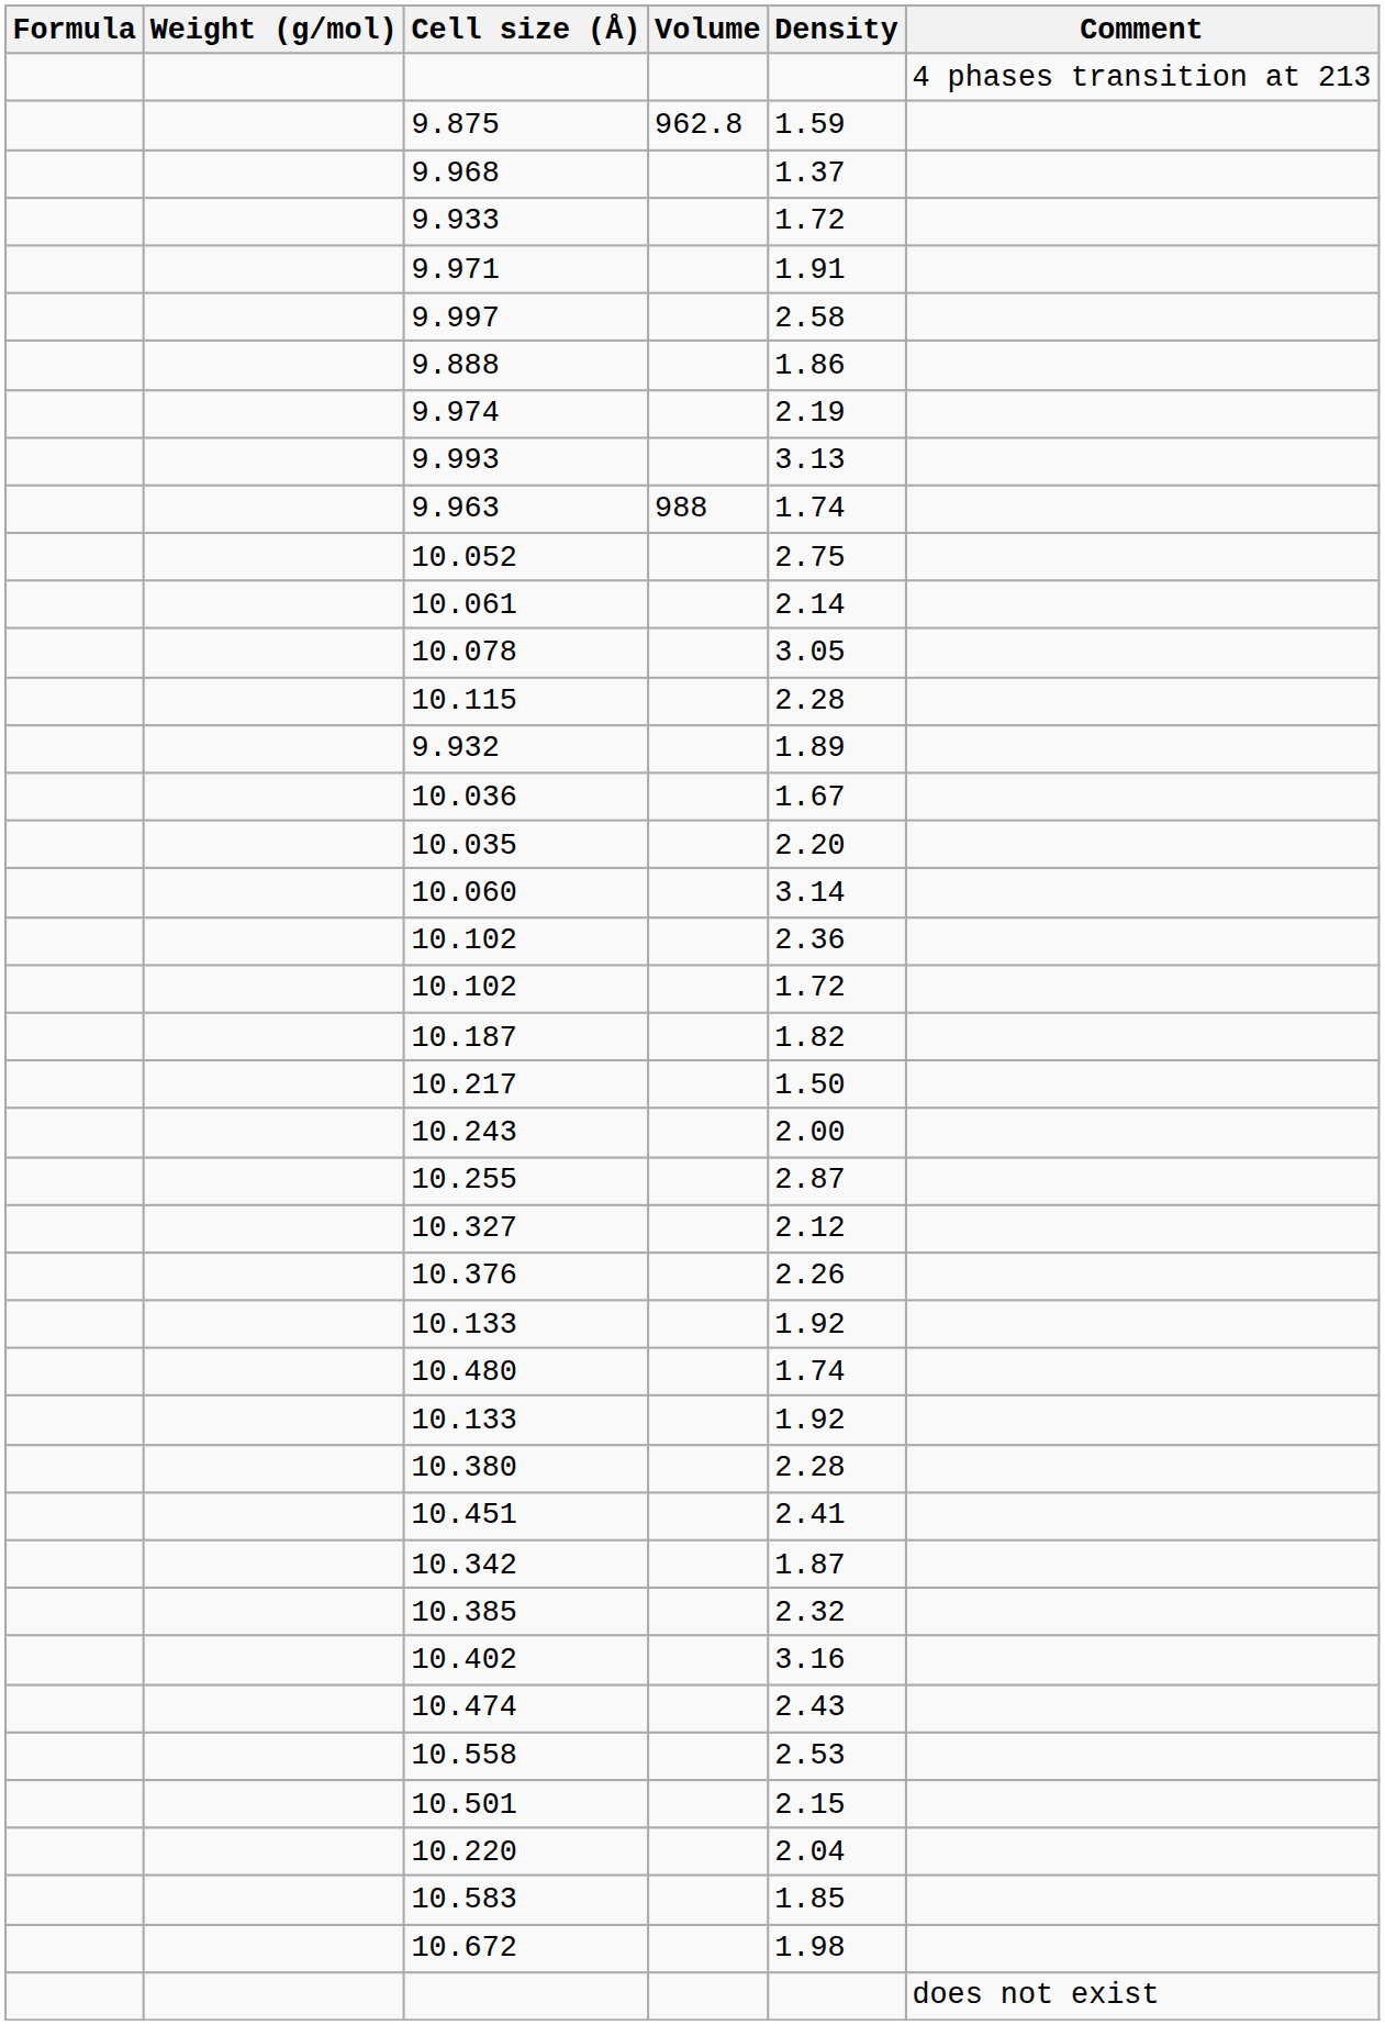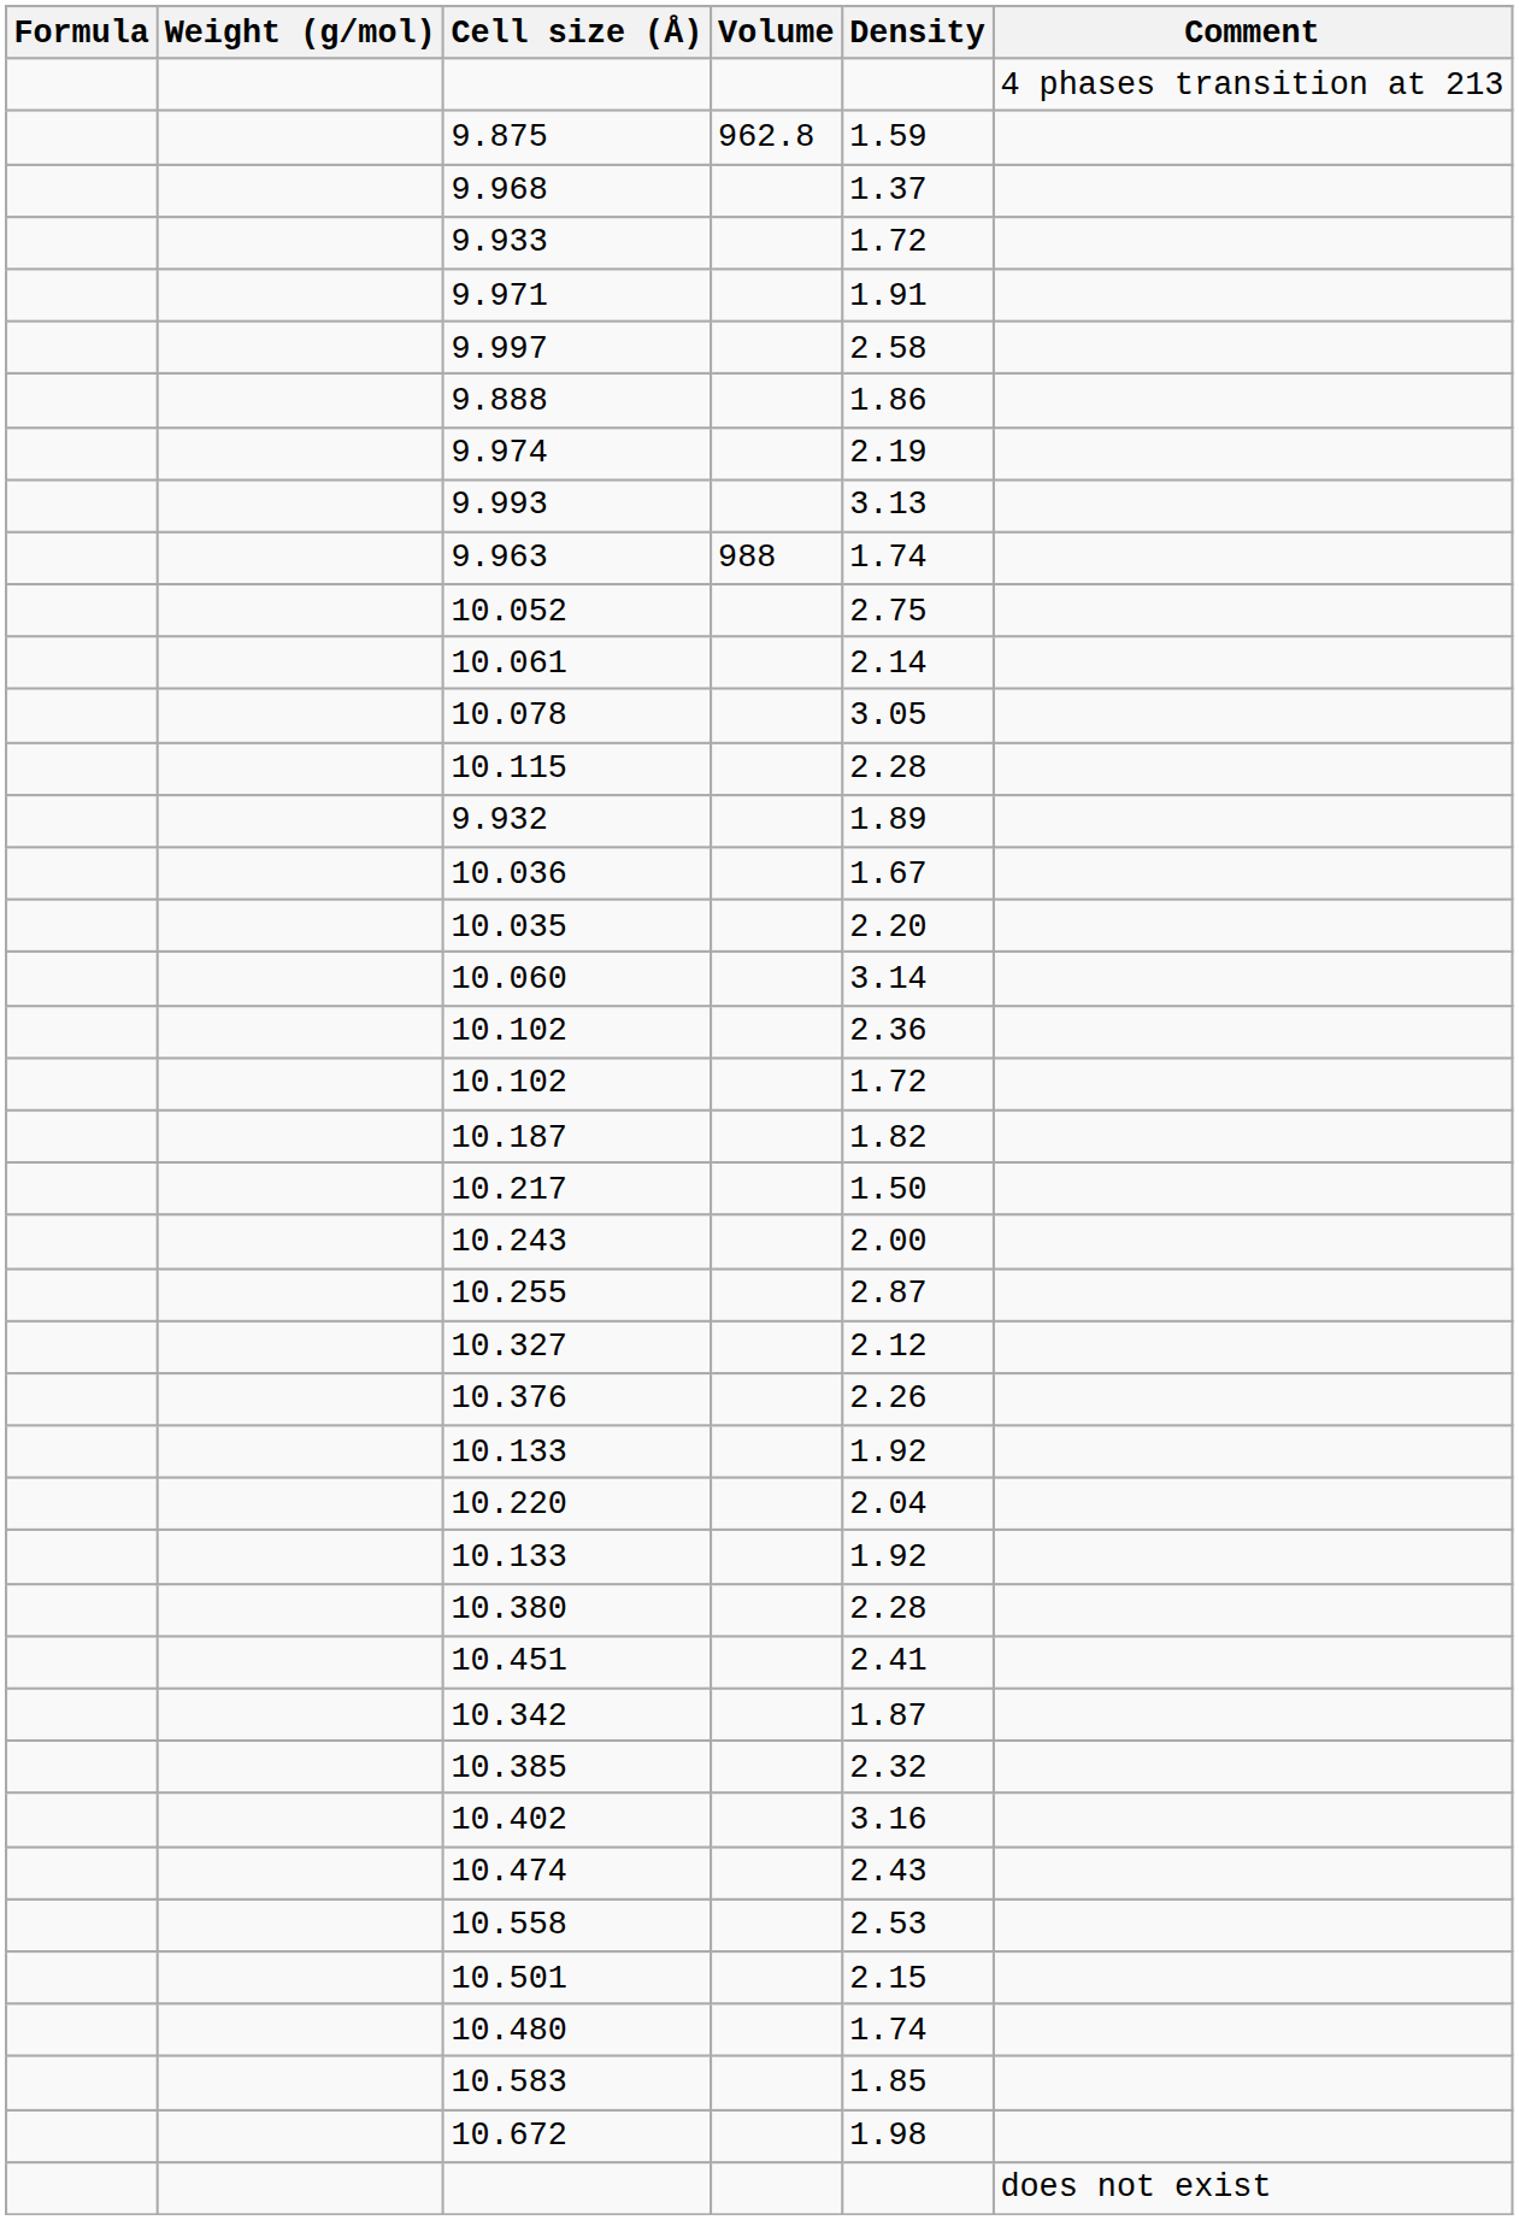 <table class="wikitable">
 <tr>
 <th scope=col>Formula</th>
 <th scope=col>Weight (g/mol)</th>
 <th scope=col>Cell size (Å)</th>
 <th scope=col>Volume</th>
 <th scope=col>Density</th>
 <th scope=col>Comment</th>
 </tr>
 <tr>
 <td></td>
 <td></td>
 <td></td>
 <td></td>
 <td></td>
 <td>4 phases transition at 213</td>
 </tr>
 <tr>
 <td></td>
 <td></td>
 <td>9.875</td>
 <td>962.8</td>
 <td>1.59</td>
 <td></td>
 </tr>
 <tr>
 <td></td>
 <td></td>
 <td>9.968</td>
 <td></td>
 <td>1.37</td>
 <td></td>
 </tr>
 <tr>
 <td></td>
 <td></td>
 <td>9.933</td>
 <td></td>
 <td>1.72</td>
 <td></td>
 </tr>
 <tr>
 <td></td>
 <td></td>
 <td>9.971</td>
 <td></td>
 <td>1.91</td>
 <td></td>
 </tr>
 <tr>
 <td></td>
 <td></td>
 <td>9.997</td>
 <td></td>
 <td>2.58</td>
 <td></td>
 </tr>
 <tr>
 <td></td>
 <td></td>
 <td>9.888</td>
 <td></td>
 <td>1.86</td>
 <td></td>
 </tr>
 <tr>
 <td></td>
 <td></td>
 <td>9.974</td>
 <td></td>
 <td>2.19</td>
 <td></td>
 </tr>
 <tr>
 <td></td>
 <td></td>
 <td>9.993</td>
 <td></td>
 <td>3.13</td>
 <td></td>
 </tr>
 <tr>
 <td></td>
 <td></td>
 <td>9.963</td>
 <td>988</td>
 <td>1.74</td>
 <td></td>
 </tr>
 <tr>
 <td></td>
 <td></td>
 <td>10.052</td>
 <td></td>
 <td>2.75</td>
 <td></td>
 </tr>
 <tr>
 <td></td>
 <td></td>
 <td>10.061</td>
 <td></td>
 <td>2.14</td>
 <td></td>
 </tr>
 <tr>
 <td></td>
 <td></td>
 <td>10.078</td>
 <td></td>
 <td>3.05</td>
 <td></td>
 </tr>
 <tr>
 <td></td>
 <td></td>
 <td>10.115</td>
 <td></td>
 <td>2.28</td>
 <td></td>
 </tr>
 <tr>
 <td></td>
 <td></td>
 <td>9.932</td>
 <td></td>
 <td>1.89</td>
 <td></td>
 </tr>
 <tr>
 <td></td>
 <td></td>
 <td>10.036</td>
 <td></td>
 <td>1.67</td>
 <td></td>
 </tr>
 <tr>
 <td></td>
 <td></td>
 <td>10.035</td>
 <td></td>
 <td>2.20</td>
 <td></td>
 </tr>
 <tr>
 <td></td>
 <td></td>
 <td>10.060</td>
 <td></td>
 <td>3.14</td>
 <td></td>
 </tr>
 <tr>
 <td></td>
 <td></td>
 <td>10.102</td>
 <td></td>
 <td>2.36</td>
 <td></td>
 </tr>
 <tr>
 <td></td>
 <td></td>
 <td>10.102</td>
 <td></td>
 <td>1.72</td>
 <td></td>
 </tr>
 <tr>
 <td></td>
 <td></td>
 <td>10.187</td>
 <td></td>
 <td>1.82</td>
 <td></td>
 </tr>
 <tr>
 <td></td>
 <td></td>
 <td>10.217</td>
 <td></td>
 <td>1.50</td>
 <td></td>
 </tr>
 <tr>
 <td></td>
 <td></td>
 <td>10.243</td>
 <td></td>
 <td>2.00</td>
 <td></td>
 </tr>
 <tr>
 <td></td>
 <td></td>
 <td>10.255</td>
 <td></td>
 <td>2.87</td>
 <td></td>
 </tr>
 <tr>
 <td></td>
 <td></td>
 <td>10.327</td>
 <td></td>
 <td>2.12</td>
 <td></td>
 </tr>
 <tr>
 <td></td>
 <td></td>
 <td>10.376</td>
 <td></td>
 <td>2.26</td>
 <td></td>
 </tr>
 <tr>
 <td></td>
 <td></td>
 <td>10.133</td>
 <td></td>
 <td>1.92</td>
 <td></td>
 </tr>
 <tr>
 <td></td>
 <td></td>
-<td>10.480</td>
+<td>10.220</td>
 <td></td>
-<td>1.74</td>
+<td>2.04</td>
 <td></td>
 </tr>
 <tr>
 <td></td>
 <td></td>
 <td>10.133</td>
 <td></td>
 <td>1.92</td>
 <td></td>
 </tr>
 <tr>
 <td></td>
 <td></td>
 <td>10.380</td>
 <td></td>
 <td>2.28</td>
 <td></td>
 </tr>
 <tr>
 <td></td>
 <td></td>
 <td>10.451</td>
 <td></td>
 <td>2.41</td>
 <td></td>
 </tr>
 <tr>
 <td></td>
 <td></td>
 <td>10.342</td>
 <td></td>
 <td>1.87</td>
 <td></td>
 </tr>
 <tr>
 <td></td>
 <td></td>
 <td>10.385</td>
 <td></td>
 <td>2.32</td>
 <td></td>
 </tr>
 <tr>
 <td></td>
 <td></td>
 <td>10.402</td>
 <td></td>
 <td>3.16</td>
 <td></td>
 </tr>
 <tr>
 <td></td>
 <td></td>
 <td>10.474</td>
 <td></td>
 <td>2.43</td>
 <td></td>
 </tr>
 <tr>
 <td></td>
 <td></td>
 <td>10.558</td>
 <td></td>
 <td>2.53</td>
 <td></td>
 </tr>
 <tr>
 <td></td>
 <td></td>
 <td>10.501</td>
 <td></td>
 <td>2.15</td>
 <td></td>
 </tr>
 <tr>
 <td></td>
 <td></td>
-<td>10.220</td>
+<td>10.480</td>
 <td></td>
-<td>2.04</td>
+<td>1.74</td>
 <td></td>
 </tr>
 <tr>
 <td></td>
 <td></td>
 <td>10.583</td>
 <td></td>
 <td>1.85</td>
 <td></td>
 </tr>
 <tr>
 <td></td>
 <td></td>
 <td>10.672</td>
 <td></td>
 <td>1.98</td>
 <td></td>
 </tr>
 <tr>
 <td></td>
 <td></td>
 <td></td>
 <td></td>
 <td></td>
 <td>does not exist</td>
 </tr>
 </table>
